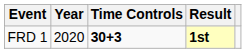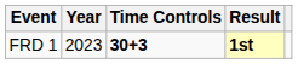 <table class="wikitable">
 <tr>
 <th>Event</th>
 <th>Year</th>
 <th>Time Controls</th>
 <th>Result</th>
 <th></th>
 </tr>
 <tr>
 <td>FRD 1</td>
-<td>2020</td>
+<td>2023</td>
 <td><strong>30+3</strong></td>
 <td style="background:#FFFFBF;"><strong>1st</strong></td>
 <td></td>
 </tr>
 </table>
